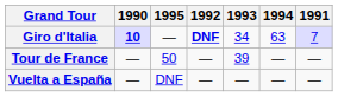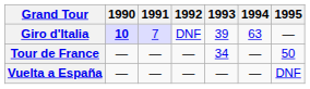 <table class="wikitable plainrowheaders">
 <tr>
 <th scope="col"><a href='#'>Grand Tour</a></th>
 <th scope="col">1990</th>
-<th scope="col">1995</th>
+<th scope="col">1991</th>
 <th scope="col">1992</th>
 <th scope="col">1993</th>
 <th scope="col">1994</th>
-<th scope="col">1991</th>
+<th scope="col">1995</th>
 </tr>
 <tr style="text-align:center;">
 <th scope="row"> <a href='#'>Giro d'Italia</a></th>
 <td style="background:#ddf;"><strong><a href='#'>10</a></strong></td>
+<td style="background:#ddf;"><a href='#'>7</a></td>
+<td><a href='#'>DNF</a></td>
+<td><a href='#'>39</a></td>
+<td><a href='#'>63</a></td>
 <td>—</td>
-<td><strong><a href='#'>DNF</a></strong></td>
-<td><a href='#'>34</a></td>
-<td><a href='#'>63</a></td>
-<td style="background:#ddf;"><a href='#'>7</a></td>
 </tr>
 <tr style="text-align:center;">
 <th scope="row"> <a href='#'>Tour de France</a></th>
 <td>—</td>
-<td><a href='#'>50</a></td>
-<td>—</td>
-<td><a href='#'>39</a></td>
 <td>—</td>
 <td>—</td>
+<td><a href='#'>34</a></td>
+<td>—</td>
+<td><a href='#'>50</a></td>
 </tr>
 <tr style="text-align:center;">
 <th scope="row"> <a href='#'>Vuelta a España</a></th>
 <td>—</td>
-<td><a href='#'>DNF</a></td>
 <td>—</td>
 <td>—</td>
 <td>—</td>
 <td>—</td>
+<td><a href='#'>DNF</a></td>
 </tr>
 </table>
